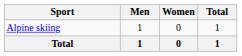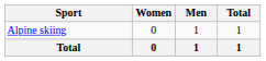 <table class="wikitable" style="text-align:center;">
 <tr>
 <th width=180>Sport</th>
+<th width=55>Women</th>
 <th width=55>Men</th>
-<th width=55>Women</th>
 <th width=55>Total</th>
 </tr>
 <tr>
 <td align=left><a href='#'>Alpine skiing</a></td>
+<td>0</td>
 <td>1</td>
-<td>0</td>
 <td>1</td>
 </tr>
 <tr>
 <th>Total</th>
+<th>0</th>
 <th>1</th>
-<th>0</th>
 <th>1</th>
 </tr>
 </table>
